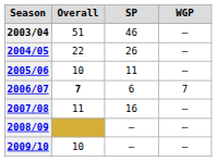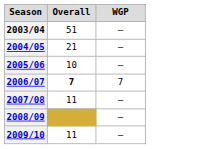 <table class="wikitable plainrowheaders" style="background:#fff; font-size:86%; line-height:16px; border:gray solid 1px; border-collapse:collapse;">
 <tr style="background:#ccc; text-align:center;">
 <th scope="col" style="background:#dcdcdc; width:45px;">Season</th>
 <th scope="col" style="background:#dcdcdc; width:55px;">Overall</th>
-<th scope="col" style="background:#dcdcdc; width:55px;">SP</th>
 <th scope="col" style="background:#dcdcdc; width:55px;">WGP</th>
 </tr>
 <tr>
 <th scope=row align=center>2003/04</th>
 <td align=center>51</td>
-<td align=center>46</td>
 <td align=center>—</td>
 </tr>
 <tr>
 <th scope=row align=center><a href='#'>2004/05</a></th>
-<td align=center>22</td>
-<td align=center>26</td>
+<td align=center>21</td>
 <td align=center>—</td>
 </tr>
 <tr>
 <th scope=row align=center><a href='#'>2005/06</a></th>
 <td align=center>10</td>
-<td align=center>11</td>
 <td align=center>—</td>
 </tr>
 <tr>
 <th scope=row align=center><a href='#'>2006/07</a></th>
 <td align=center><strong>7</strong></td>
-<td align=center>6</td>
 <td align=center>7</td>
 </tr>
 <tr>
 <th scope=row align=center><a href='#'>2007/08</a></th>
 <td align=center>11</td>
-<td align=center>16</td>
 <td align=center>—</td>
 </tr>
 <tr>
 <th scope=row align=center><a href='#'>2008/09</a></th>
 <td align=center bgcolor=#D4AF37></td>
 <td align=center>—</td>
-<td align=center>—</td>
 </tr>
 <tr>
 <th scope=row align=center><a href='#'>2009/10</a></th>
-<td align=center>10</td>
-<td align=center>—</td>
+<td align=center>11</td>
 <td align=center>—</td>
 </tr>
 </table>
